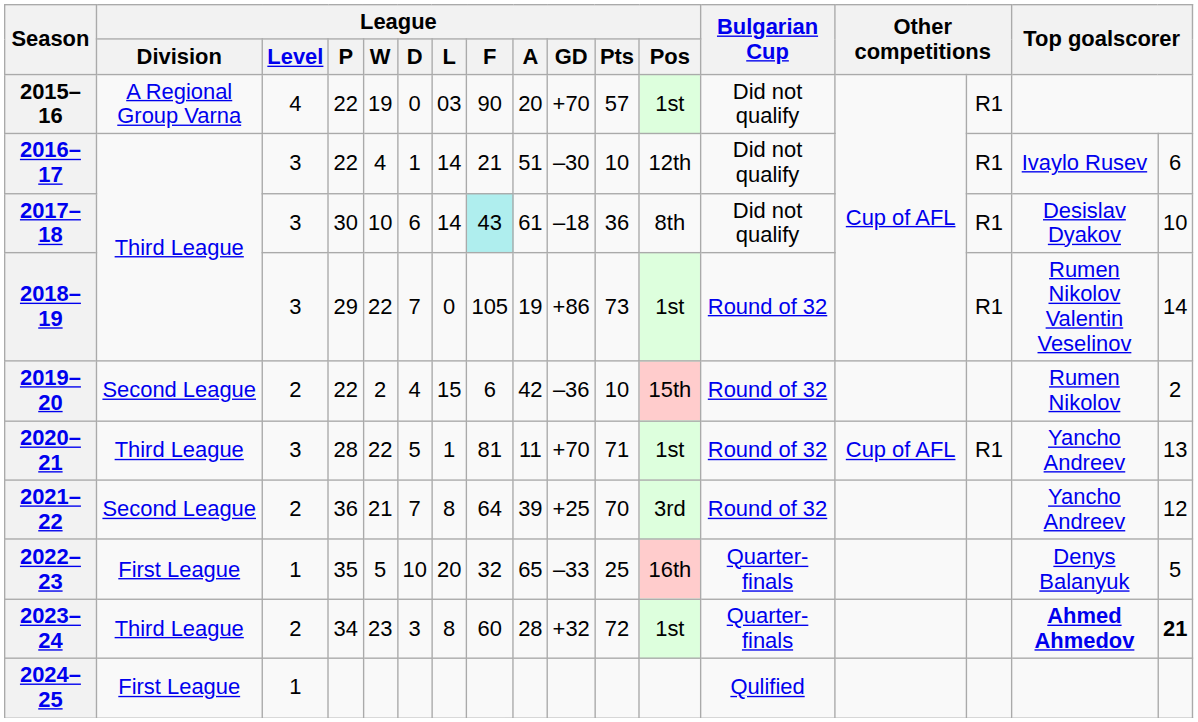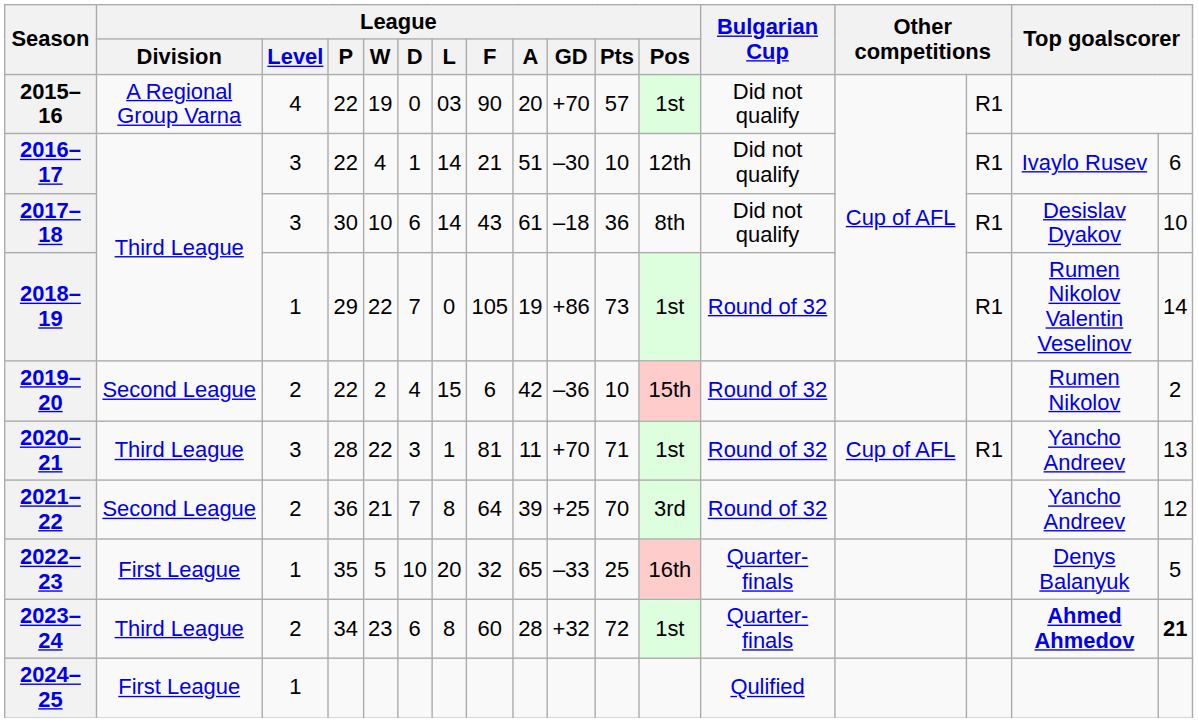 <table class="wikitable plainrowheaders sortable" style="text-align: center">
 <tr>
 <th rowspan=2>Season</th>
 <th colspan=11>League</th>
 <th rowspan=2><a href='#'>Bulgarian Cup</a><br></th>
 <th rowspan=2 colspan=2>Other competitions</th>
 <th rowspan=2 colspan=2>Top goalscorer</th>
 </tr>
 <tr>
 <th scope=col>Division</th>
 <th scope=col><a href='#'>Level</a></th>
 <th scope=col>P</th>
 <th scope=col>W</th>
 <th scope=col>D</th>
 <th scope=col>L</th>
 <th scope=col>F</th>
 <th scope=col>A</th>
 <th scope=col>GD</th>
 <th scope=col>Pts</th>
 <th scope=col data-sort-type="number">Pos</th>
 </tr>
 <tr>
 <th scope=row rowspan=1>2015–16</th>
 <td rowspan=1><a href='#'>A Regional Group Varna</a></td>
 <td rowspan=1>4</td>
 <td rowspan=1>22</td>
 <td rowspan=1>19</td>
 <td rowspan=1>0</td>
 <td rowspan=1>03</td>
 <td rowspan=1>90</td>
 <td rowspan=1>20</td>
 <td rowspan=1>+70</td>
 <td rowspan=1>57</td>
 <td style="background-color:#DFD;padding:0.4em">1st</td>
 <td rowspan=1>Did not qualify</td>
 <td rowspan=4><a href='#'>Cup of AFL</a></td>
 <td rowspan=1>R1</td>
 </tr>
 <tr>
 <th scope=row rowspan=1><a href='#'>2016–17</a></th>
 <td rowspan=3><a href='#'>Third League</a></td>
 <td rowspan=1>3</td>
 <td rowspan=1>22</td>
 <td rowspan=1>4</td>
 <td rowspan=1>1</td>
 <td rowspan=1>14</td>
 <td rowspan=1>21</td>
 <td rowspan=1>51</td>
 <td rowspan=1>–30</td>
 <td rowspan=1>10</td>
 <td rowspan=1 style="background-color:; padding:0.4em;">12th</td>
 <td rowspan=1>Did not qualify</td>
 <td rowspan=1>R1</td>
 <td rowspan=1> <a href='#'>Ivaylo Rusev</a></td>
 <td rowspan=1>6</td>
 </tr>
 <tr>
 <th scope=row rowspan=1><a href='#'>2017–18</a></th>
 <td rowspan=1>3</td>
 <td rowspan=1>30</td>
 <td rowspan=1>10</td>
 <td rowspan=1>6</td>
 <td rowspan=1>14</td>
-<td rowspan=1 style="background: paleturquoise;">43</td>
+<td rowspan=1>43</td>
 <td rowspan=1>61</td>
 <td rowspan=1>–18</td>
 <td rowspan=1>36</td>
 <td rowspan=1 style="background-color:; padding:0.4em;">8th</td>
 <td rowspan=1>Did not qualify</td>
 <td rowspan=1>R1</td>
 <td rowspan=1> <a href='#'>Desislav Dyakov</a></td>
 <td rowspan=1>10</td>
 </tr>
 <tr>
 <th scope=row rowspan=1><a href='#'>2018–19</a></th>
-<td rowspan=1>3</td>
+<td rowspan=1>1</td>
 <td rowspan=1>29</td>
 <td rowspan=1>22</td>
 <td rowspan=1>7</td>
 <td rowspan=1>0</td>
 <td rowspan=1>105</td>
 <td rowspan=1>19</td>
 <td rowspan=1>+86</td>
 <td rowspan=1>73</td>
 <td style="background-color:#DFD;padding:0.4em">1st</td>
 <td rowspan=1><a href='#'>Round of 32</a></td>
 <td rowspan=1>R1</td>
 <td rowspan=1> <a href='#'>Rumen Nikolov</a> <br> <a href='#'>Valentin Veselinov</a></td>
 <td rowspan=1>14</td>
 </tr>
 <tr>
 <th scope=row rowspan=1><a href='#'>2019–20</a></th>
 <td rowspan=1><a href='#'>Second League</a></td>
 <td rowspan=1>2</td>
 <td rowspan=1>22</td>
 <td rowspan=1>2</td>
 <td rowspan=1>4</td>
 <td rowspan=1>15</td>
 <td rowspan=1>6</td>
 <td rowspan=1>42</td>
 <td rowspan=1>–36</td>
 <td rowspan=1>10</td>
 <td style="background-color:#FCC;padding:0.4em">15th</td>
 <td rowspan=1><a href='#'>Round of 32</a></td>
 <td rowspan=1></td>
 <td rowspan=1></td>
 <td rowspan=1> <a href='#'>Rumen Nikolov</a></td>
 <td rowspan=1>2</td>
 </tr>
 <tr>
 <th scope=row rowspan=1><a href='#'>2020–21</a></th>
 <td rowspan=1><a href='#'>Third League</a></td>
 <td rowspan=1>3</td>
 <td rowspan=1>28</td>
 <td rowspan=1>22</td>
-<td rowspan=1>5</td>
+<td rowspan=1>3</td>
 <td rowspan=1>1</td>
 <td rowspan=1>81</td>
 <td rowspan=1>11</td>
 <td rowspan=1>+70</td>
 <td rowspan=1>71</td>
 <td style="background-color:#DFD;padding:0.4em">1st</td>
 <td rowspan=1><a href='#'>Round of 32</a></td>
 <td rowspan=1><a href='#'>Cup of AFL</a></td>
 <td rowspan=1>R1</td>
 <td rowspan=1> <a href='#'>Yancho Andreev</a></td>
 <td rowspan=1>13</td>
 </tr>
 <tr>
 <th scope=row rowspan=1><a href='#'>2021–22</a></th>
 <td rowspan=1><a href='#'>Second League</a></td>
 <td rowspan=1>2</td>
 <td rowspan=1>36</td>
 <td rowspan=1>21</td>
 <td rowspan=1>7</td>
 <td rowspan=1>8</td>
 <td rowspan=1>64</td>
 <td rowspan=1>39</td>
 <td rowspan=1>+25</td>
 <td rowspan=1>70</td>
 <td style="background-color:#DFD;padding:0.4em">3rd</td>
 <td rowspan=1><a href='#'>Round of 32</a></td>
 <td rowspan=1></td>
 <td rowspan=1></td>
 <td rowspan=1> <a href='#'>Yancho Andreev</a></td>
 <td rowspan=1>12</td>
 </tr>
 <tr>
 <th scope=row rowspan=1><a href='#'>2022–23</a></th>
 <td rowspan=1><a href='#'>First League</a></td>
 <td rowspan=1>1</td>
 <td rowspan=1>35</td>
 <td rowspan=1>5</td>
 <td rowspan=1>10</td>
 <td rowspan=1>20</td>
 <td rowspan=1>32</td>
 <td rowspan=1>65</td>
 <td rowspan=1>–33</td>
 <td rowspan=1>25</td>
 <td style="background-color:#FCC;padding:0.4em">16th</td>
 <td rowspan=1><a href='#'>Quarter-finals</a></td>
 <td rowspan=1></td>
 <td rowspan=1></td>
 <td rowspan=1> <a href='#'>Denys Balanyuk</a></td>
 <td rowspan=1>5</td>
 </tr>
 <tr>
 <th scope=row rowspan=1><a href='#'>2023–24</a></th>
 <td rowspan=1><a href='#'>Third League</a></td>
 <td rowspan=1>2</td>
 <td rowspan=1>34</td>
 <td rowspan=1>23</td>
-<td rowspan=1>3</td>
+<td rowspan=1>6</td>
 <td rowspan=1>8</td>
 <td rowspan=1>60</td>
 <td rowspan=1>28</td>
 <td rowspan=1>+32</td>
 <td rowspan=1>72</td>
 <td style="background-color:#DFD;padding:0.4em">1st</td>
 <td rowspan=1><a href='#'>Quarter-finals</a></td>
 <td rowspan=1></td>
 <td rowspan=1></td>
 <td rowspan=1> <strong><a href='#'>Ahmed Ahmedov</a></strong></td>
 <td rowspan=1><strong>21</strong></td>
 </tr>
 <tr>
 <th scope=row rowspan=1><a href='#'>2024–25</a></th>
 <td rowspan=1><a href='#'>First League</a></td>
 <td rowspan=1>1</td>
 <td rowspan=1></td>
 <td rowspan=1></td>
 <td rowspan=1></td>
 <td rowspan=1></td>
 <td rowspan=1></td>
 <td rowspan=1></td>
 <td rowspan=1></td>
 <td rowspan=1></td>
 <td rowspan=1></td>
 <td rowspan=1><a href='#'>Qulified</a></td>
 <td rowspan=1></td>
 <td rowspan=1></td>
 <td rowspan=1></td>
 <td rowspan=1></td>
 </tr>
 <tr>
 </tr>
 <tr>
 </tr>
 </table>
